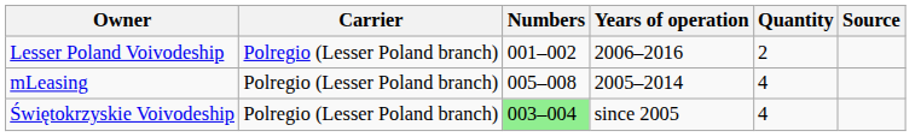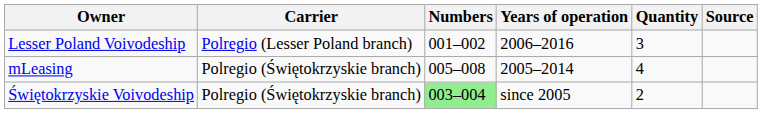 <table class="wikitable">
 <tr>
 <th><strong>Owner</strong></th>
 <th><strong>Carrier</strong></th>
 <th><strong>Numbers</strong></th>
 <th><strong>Years of operation</strong></th>
 <th><strong>Quantity</strong></th>
 <th>Source</th>
 </tr>
 <tr>
 <td><a href='#'>Lesser Poland Voivodeship</a></td>
 <td><a href='#'>Polregio</a> (Lesser Poland branch)</td>
 <td>001–002</td>
 <td>2006–2016</td>
-<td>2</td>
+<td>3</td>
 <td></td>
 </tr>
 <tr>
 <td><a href='#'>mLeasing</a></td>
-<td>Polregio (Lesser Poland branch)</td>
+<td>Polregio (Świętokrzyskie branch)</td>
 <td>005–008</td>
 <td>2005–2014</td>
 <td>4</td>
 <td></td>
 </tr>
 <tr>
 <td><a href='#'>Świętokrzyskie Voivodeship</a></td>
-<td>Polregio (Lesser Poland branch)</td>
+<td>Polregio (Świętokrzyskie branch)</td>
 <td style="background: lightgreen;">003–004</td>
 <td>since 2005</td>
-<td>4</td>
+<td>2</td>
 <td></td>
 </tr>
 </table>
